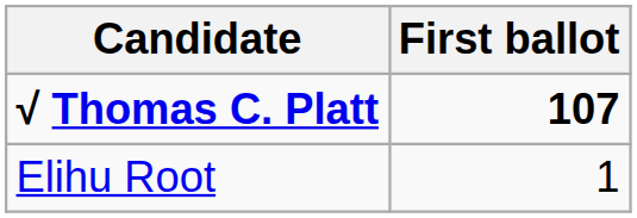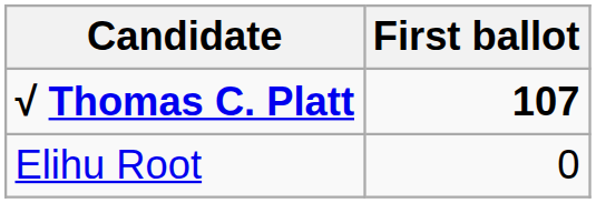 <table class=wikitable>
 <tr>
 <th>Candidate</th>
 <th>First ballot</th>
 </tr>
 <tr>
 <td><strong>√ <a href='#'>Thomas C. Platt</a></strong></td>
 <td align="right"><strong>107</strong></td>
 </tr>
 <tr>
 <td><a href='#'>Elihu Root</a></td>
-<td align="right">1</td>
+<td align="right">0</td>
 </tr>
 </table>
